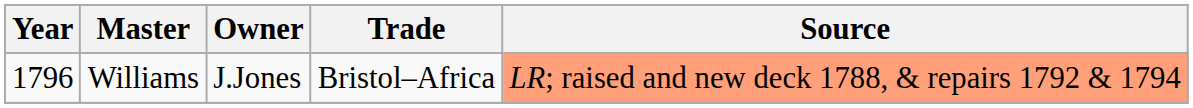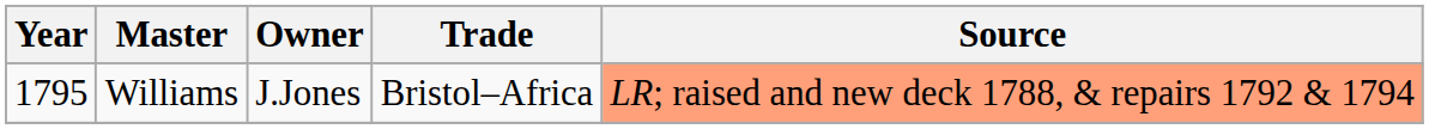 <table class=" wikitable">
 <tr>
 <th>Year</th>
 <th>Master</th>
 <th>Owner</th>
 <th>Trade</th>
 <th>Source</th>
 </tr>
 <tr>
-<td>1796</td>
+<td>1795</td>
 <td>Williams</td>
 <td>J.Jones</td>
 <td>Bristol–Africa</td>
 <td style="background: lightsalmon;"><em>LR</em>; raised and new deck 1788, & repairs 1792 & 1794</td>
 </tr>
 <tr>
 </tr>
 </table>
